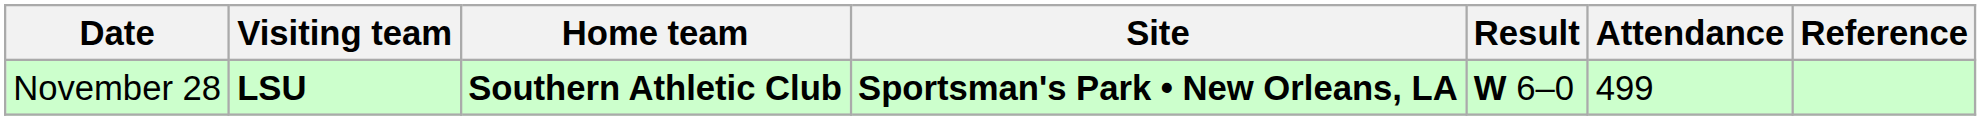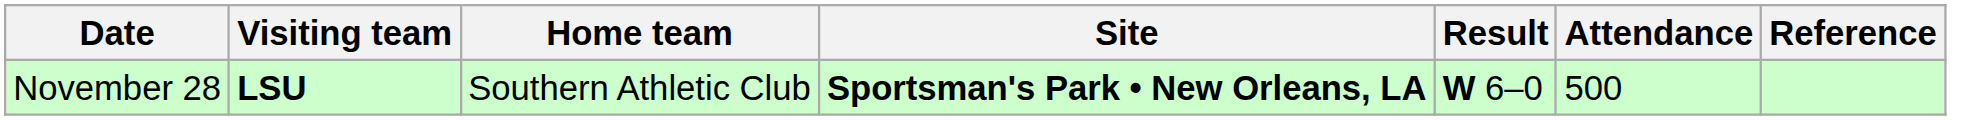 <table class="wikitable" style="font-size:95%;">
 <tr>
 <th>Date</th>
 <th>Visiting team</th>
 <th>Home team</th>
 <th>Site</th>
 <th>Result</th>
 <th>Attendance</th>
 <th class="unsortable">Reference</th>
 </tr>
 <tr bgcolor=ccffcc>
 <td>November 28</td>
 <td><strong>LSU</strong></td>
-<td><strong>Southern Athletic Club</strong></td>
+<td>Southern Athletic Club</td>
 <td><strong>Sportsman's Park • New Orleans, LA</strong></td>
 <td><strong>W</strong> 6–0</td>
-<td>499</td>
+<td>500</td>
 <td></td>
 </tr>
 </table>
